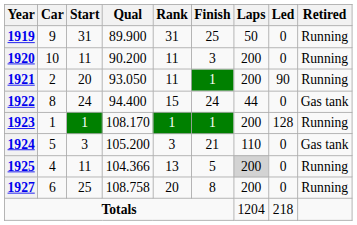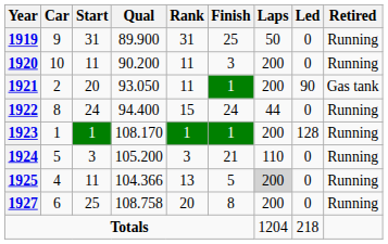 <table class="wikitable" style="text-align:center">
 <tr>
 <th>Year</th>
 <th>Car</th>
 <th>Start</th>
 <th>Qual</th>
 <th>Rank</th>
 <th>Finish</th>
 <th>Laps</th>
 <th>Led</th>
 <th>Retired</th>
 </tr>
 <tr>
 <th><a href='#'>1919</a></th>
 <td>9</td>
 <td>31</td>
 <td>89.900</td>
 <td>31</td>
 <td>25</td>
 <td>50</td>
 <td>0</td>
 <td>Running</td>
 </tr>
 <tr>
 <th><a href='#'>1920</a></th>
 <td>10</td>
 <td>11</td>
 <td>90.200</td>
 <td>11</td>
 <td>3</td>
 <td>200</td>
 <td>0</td>
 <td>Running</td>
 </tr>
 <tr>
 <th><a href='#'>1921</a></th>
 <td>2</td>
 <td>20</td>
 <td>93.050</td>
 <td>11</td>
 <td style="background:green;color:white">1</td>
 <td>200</td>
 <td>90</td>
-<td>Running</td>
+<td>Gas tank</td>
 </tr>
 <tr>
 <th><a href='#'>1922</a></th>
 <td>8</td>
 <td>24</td>
 <td>94.400</td>
 <td>15</td>
 <td>24</td>
 <td>44</td>
 <td>0</td>
-<td>Gas tank</td>
+<td>Running</td>
 </tr>
 <tr>
 <th><a href='#'>1923</a></th>
 <td>1</td>
 <td style="background:green;color:white">1</td>
 <td>108.170</td>
 <td style="background:green;color:white">1</td>
 <td style="background:green;color:white">1</td>
 <td>200</td>
 <td>128</td>
 <td>Running</td>
 </tr>
 <tr>
 <th><a href='#'>1924</a></th>
 <td>5</td>
 <td>3</td>
 <td>105.200</td>
 <td>3</td>
 <td>21</td>
 <td>110</td>
 <td>0</td>
-<td>Gas tank</td>
+<td>Running</td>
 </tr>
 <tr>
 <th><a href='#'>1925</a></th>
 <td>4</td>
 <td>11</td>
 <td>104.366</td>
 <td>13</td>
 <td>5</td>
 <td style="background: lightgrey;">200</td>
 <td>0</td>
 <td>Running</td>
 </tr>
 <tr>
 <th><a href='#'>1927</a></th>
 <td>6</td>
 <td>25</td>
 <td>108.758</td>
 <td>20</td>
 <td>8</td>
 <td>200</td>
 <td>0</td>
 <td>Running</td>
 </tr>
 <tr>
 <td colspan=6><strong>Totals</strong></td>
 <td>1204</td>
 <td>218</td>
 <td></td>
 </tr>
 </table>
